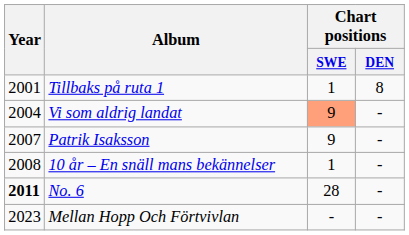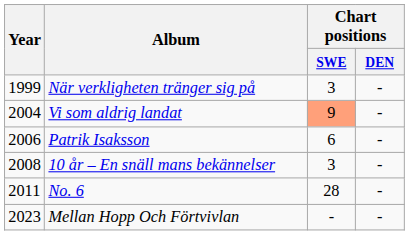 <table class="wikitable">
 <tr>
 <th style="width:30px;" rowspan="2">Year</th>
 <th style="width:250px;" rowspan="2">Album</th>
 <th colspan="2">Chart positions</th>
 </tr>
 <tr>
 <th style="width:40px;"><small><a href='#'>SWE</a></small><br></th>
 <th style="width:40px;"><small><a href='#'>DEN</a></small><br></th>
 </tr>
 <tr>
-<td>2001</td>
-<td><em><a href='#'>Tillbaks på ruta 1</a></em></td>
-<td style="text-align:center;">1</td>
-<td style="text-align:center;">8</td>
+<td>1999</td>
+<td><em><a href='#'>När verkligheten tränger sig på</a></em></td>
+<td style="text-align:center;">3</td>
+<td style="text-align:center;">-</td>
 </tr>
 <tr>
 <td>2004</td>
 <td><em><a href='#'>Vi som aldrig landat</a></em></td>
 <td style="background: lightsalmon; text-align:center;">9</td>
 <td style="text-align:center;">-</td>
 </tr>
 <tr>
-<td>2007</td>
+<td>2006</td>
 <td><em><a href='#'>Patrik Isaksson</a></em></td>
-<td style="text-align:center;">9</td>
+<td style="text-align:center;">6</td>
 <td style="text-align:center;">-</td>
 </tr>
 <tr>
 <td>2008</td>
 <td><em><a href='#'>10 år – En snäll mans bekännelser</a></em></td>
-<td style="text-align:center;">1</td>
+<td style="text-align:center;">3</td>
 <td style="text-align:center;">-</td>
 </tr>
 <tr>
-<td><strong>2011</strong></td>
+<td>2011</td>
 <td><em><a href='#'>No. 6</a></em></td>
 <td style="text-align:center;">28</td>
 <td style="text-align:center;">-</td>
 </tr>
 <tr>
 <td>2023</td>
 <td><em>Mellan Hopp Och Förtvivlan</em></td>
 <td style="text-align:center;">-</td>
 <td style="text-align:center;">-</td>
 </tr>
 </table>
